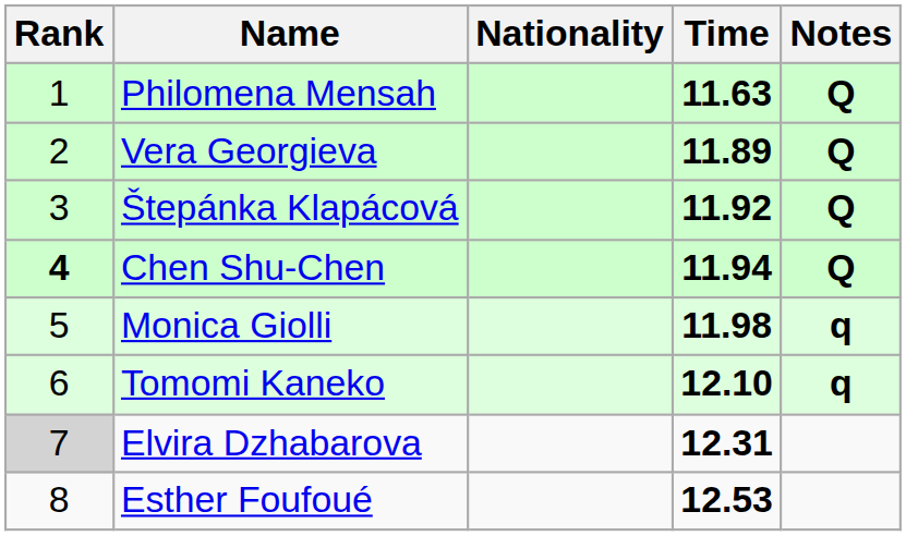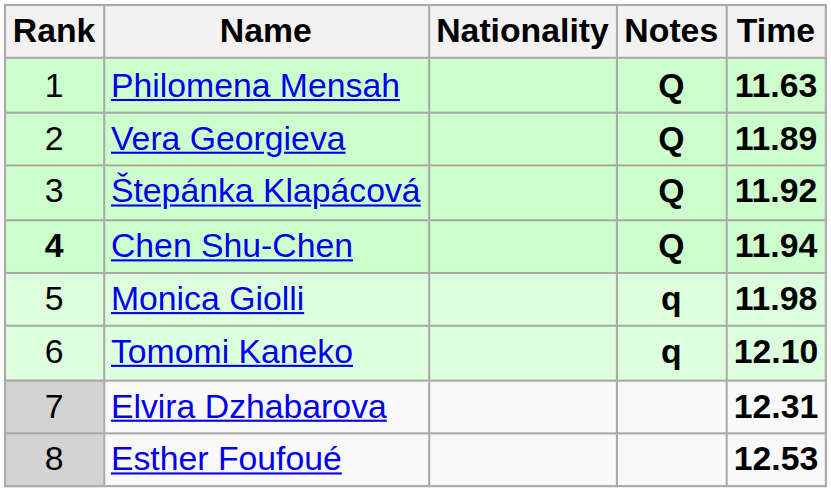 <table class="wikitable sortable" style="text-align:center">
 <tr>
 <th>Rank</th>
 <th>Name</th>
 <th>Nationality</th>
+<th>Notes</th>
 <th>Time</th>
-<th>Notes</th>
 </tr>
 <tr bgcolor=ccffcc>
 <td>1</td>
 <td align=left><a href='#'>Philomena Mensah</a></td>
 <td align=left></td>
+<td><strong>Q</strong></td>
 <td><strong>11.63</strong></td>
-<td><strong>Q</strong></td>
 </tr>
 <tr bgcolor=ccffcc>
 <td>2</td>
 <td align=left><a href='#'>Vera Georgieva</a></td>
 <td align=left></td>
+<td><strong>Q</strong></td>
 <td><strong>11.89</strong></td>
-<td><strong>Q</strong></td>
 </tr>
 <tr bgcolor=ccffcc>
 <td>3</td>
 <td align=left><a href='#'>Štepánka Klapácová</a></td>
 <td align=left></td>
+<td><strong>Q</strong></td>
 <td><strong>11.92</strong></td>
-<td><strong>Q</strong></td>
 </tr>
 <tr bgcolor=ccffcc>
 <td><strong>4</strong></td>
 <td align=left><a href='#'>Chen Shu-Chen</a></td>
 <td align=left></td>
+<td><strong>Q</strong></td>
 <td><strong>11.94</strong></td>
-<td><strong>Q</strong></td>
 </tr>
 <tr bgcolor=ddffdd>
 <td>5</td>
 <td align=left><a href='#'>Monica Giolli</a></td>
 <td align=left></td>
+<td><strong>q</strong></td>
 <td><strong>11.98</strong></td>
-<td><strong>q</strong></td>
 </tr>
 <tr bgcolor=ddffdd>
 <td>6</td>
 <td align=left><a href='#'>Tomomi Kaneko</a></td>
 <td align=left></td>
+<td><strong>q</strong></td>
 <td><strong>12.10</strong></td>
-<td><strong>q</strong></td>
 </tr>
 <tr>
 <td style="background: lightgrey;">7</td>
 <td align=left><a href='#'>Elvira Dzhabarova</a></td>
 <td align=left></td>
+<td></td>
 <td><strong>12.31</strong></td>
-<td></td>
 </tr>
 <tr>
-<td>8</td>
+<td style="background: lightgrey;">8</td>
 <td align=left><a href='#'>Esther Foufoué</a></td>
 <td align=left></td>
+<td></td>
 <td><strong>12.53</strong></td>
-<td></td>
 </tr>
 </table>
